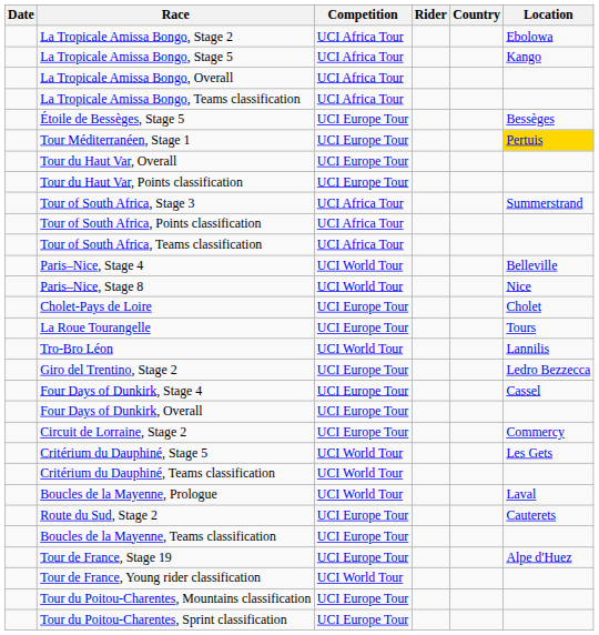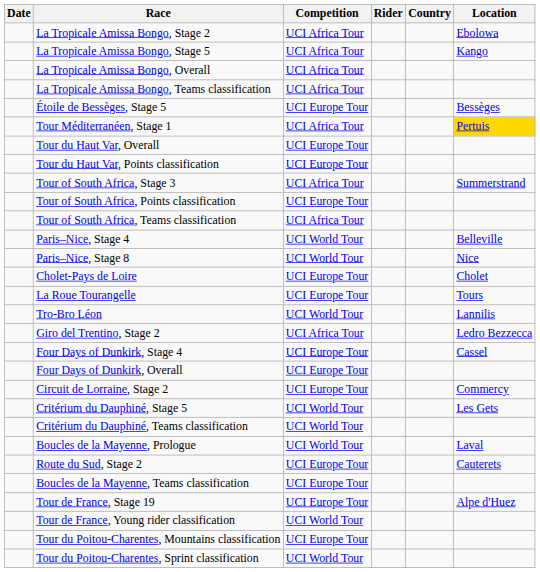 <table class="wikitable sortable">
 <tr>
 <th>Date</th>
 <th>Race</th>
 <th>Competition</th>
 <th>Rider</th>
 <th>Country</th>
 <th>Location</th>
 </tr>
 <tr>
 <td></td>
 <td><a href='#'>La Tropicale Amissa Bongo</a>, Stage 2</td>
 <td><a href='#'>UCI Africa Tour</a></td>
 <td></td>
 <td></td>
 <td><a href='#'>Ebolowa</a></td>
 </tr>
 <tr>
 <td></td>
 <td><a href='#'>La Tropicale Amissa Bongo</a>, Stage 5</td>
 <td><a href='#'>UCI Africa Tour</a></td>
 <td></td>
 <td></td>
 <td><a href='#'>Kango</a></td>
 </tr>
 <tr>
 <td></td>
 <td><a href='#'>La Tropicale Amissa Bongo</a>, Overall</td>
 <td><a href='#'>UCI Africa Tour</a></td>
 <td></td>
 <td></td>
 <td></td>
 </tr>
 <tr>
 <td></td>
 <td><a href='#'>La Tropicale Amissa Bongo</a>, Teams classification</td>
 <td><a href='#'>UCI Africa Tour</a></td>
 <td align="center"></td>
 <td></td>
 <td></td>
 </tr>
 <tr>
 <td></td>
 <td><a href='#'>Étoile de Bessèges</a>, Stage 5</td>
 <td><a href='#'>UCI Europe Tour</a></td>
 <td></td>
 <td></td>
 <td><a href='#'>Bessèges</a></td>
 </tr>
 <tr>
 <td></td>
 <td><a href='#'>Tour Méditerranéen</a>, Stage 1</td>
-<td><a href='#'>UCI Europe Tour</a></td>
+<td><a href='#'>UCI Africa Tour</a></td>
 <td></td>
 <td></td>
 <td style="background: gold;"><a href='#'>Pertuis</a></td>
 </tr>
 <tr>
 <td></td>
 <td><a href='#'>Tour du Haut Var</a>, Overall</td>
 <td><a href='#'>UCI Europe Tour</a></td>
 <td></td>
 <td></td>
 <td></td>
 </tr>
 <tr>
 <td></td>
 <td><a href='#'>Tour du Haut Var</a>, Points classification</td>
 <td><a href='#'>UCI Europe Tour</a></td>
 <td></td>
 <td></td>
 <td></td>
 </tr>
 <tr>
 <td></td>
 <td><a href='#'>Tour of South Africa</a>, Stage 3</td>
 <td><a href='#'>UCI Africa Tour</a></td>
 <td></td>
 <td></td>
 <td><a href='#'>Summerstrand</a></td>
 </tr>
 <tr>
 <td></td>
 <td><a href='#'>Tour of South Africa</a>, Points classification</td>
-<td><a href='#'>UCI Africa Tour</a></td>
+<td><a href='#'>UCI Europe Tour</a></td>
 <td></td>
 <td></td>
 <td></td>
 </tr>
 <tr>
 <td></td>
 <td><a href='#'>Tour of South Africa</a>, Teams classification</td>
 <td><a href='#'>UCI Africa Tour</a></td>
 <td align="center"></td>
 <td></td>
 <td></td>
 </tr>
 <tr>
 <td></td>
 <td><a href='#'>Paris–Nice</a>, Stage 4</td>
 <td><a href='#'>UCI World Tour</a></td>
 <td></td>
 <td></td>
 <td><a href='#'>Belleville</a></td>
 </tr>
 <tr>
 <td></td>
 <td><a href='#'>Paris–Nice</a>, Stage 8</td>
 <td><a href='#'>UCI World Tour</a></td>
 <td></td>
 <td></td>
 <td><a href='#'>Nice</a></td>
 </tr>
 <tr>
 <td></td>
 <td><a href='#'>Cholet-Pays de Loire</a></td>
 <td><a href='#'>UCI Europe Tour</a></td>
 <td></td>
 <td></td>
 <td><a href='#'>Cholet</a></td>
 </tr>
 <tr>
 <td></td>
 <td><a href='#'>La Roue Tourangelle</a></td>
 <td><a href='#'>UCI Europe Tour</a></td>
 <td></td>
 <td></td>
 <td><a href='#'>Tours</a></td>
 </tr>
 <tr>
 <td></td>
 <td><a href='#'>Tro-Bro Léon</a></td>
 <td><a href='#'>UCI World Tour</a></td>
 <td></td>
 <td></td>
 <td><a href='#'>Lannilis</a></td>
 </tr>
 <tr>
 <td></td>
 <td><a href='#'>Giro del Trentino</a>, Stage 2</td>
-<td><a href='#'>UCI Europe Tour</a></td>
+<td><a href='#'>UCI Africa Tour</a></td>
 <td></td>
 <td></td>
 <td><a href='#'>Ledro Bezzecca</a></td>
 </tr>
 <tr>
 <td></td>
 <td><a href='#'>Four Days of Dunkirk</a>, Stage 4</td>
 <td><a href='#'>UCI Europe Tour</a></td>
 <td></td>
 <td></td>
 <td><a href='#'>Cassel</a></td>
 </tr>
 <tr>
 <td></td>
 <td><a href='#'>Four Days of Dunkirk</a>, Overall</td>
 <td><a href='#'>UCI Europe Tour</a></td>
 <td></td>
 <td></td>
 <td></td>
 </tr>
 <tr>
 <td></td>
 <td><a href='#'>Circuit de Lorraine</a>, Stage 2</td>
 <td><a href='#'>UCI Europe Tour</a></td>
 <td></td>
 <td></td>
 <td><a href='#'>Commercy</a></td>
 </tr>
 <tr>
 <td></td>
 <td><a href='#'>Critérium du Dauphiné</a>, Stage 5</td>
 <td><a href='#'>UCI World Tour</a></td>
 <td></td>
 <td></td>
 <td><a href='#'>Les Gets</a></td>
 </tr>
 <tr>
 <td></td>
 <td><a href='#'>Critérium du Dauphiné</a>, Teams classification</td>
 <td><a href='#'>UCI World Tour</a></td>
 <td align="center"></td>
 <td></td>
 <td></td>
 </tr>
 <tr>
 <td></td>
 <td><a href='#'>Boucles de la Mayenne</a>, Prologue</td>
 <td><a href='#'>UCI World Tour</a></td>
 <td></td>
 <td></td>
 <td><a href='#'>Laval</a></td>
 </tr>
 <tr>
 <td></td>
 <td><a href='#'>Route du Sud</a>, Stage 2</td>
 <td><a href='#'>UCI Europe Tour</a></td>
 <td></td>
 <td></td>
 <td><a href='#'>Cauterets</a></td>
 </tr>
 <tr>
 <td></td>
 <td><a href='#'>Boucles de la Mayenne</a>, Teams classification</td>
 <td><a href='#'>UCI Europe Tour</a></td>
 <td align="center"></td>
 <td></td>
 <td></td>
 </tr>
 <tr>
 <td></td>
 <td><a href='#'>Tour de France</a>, Stage 19</td>
 <td><a href='#'>UCI Europe Tour</a></td>
 <td></td>
 <td></td>
 <td><a href='#'>Alpe d'Huez</a></td>
 </tr>
 <tr>
 <td></td>
 <td><a href='#'>Tour de France</a>, Young rider classification</td>
 <td><a href='#'>UCI World Tour</a></td>
 <td></td>
 <td></td>
 <td></td>
 </tr>
 <tr>
 <td></td>
 <td><a href='#'>Tour du Poitou-Charentes</a>, Mountains classification</td>
 <td><a href='#'>UCI Europe Tour</a></td>
 <td></td>
 <td></td>
 <td></td>
 </tr>
 <tr>
 <td></td>
 <td><a href='#'>Tour du Poitou-Charentes</a>, Sprint classification</td>
-<td><a href='#'>UCI Europe Tour</a></td>
+<td><a href='#'>UCI World Tour</a></td>
 <td></td>
 <td></td>
 <td></td>
 </tr>
 </table>
